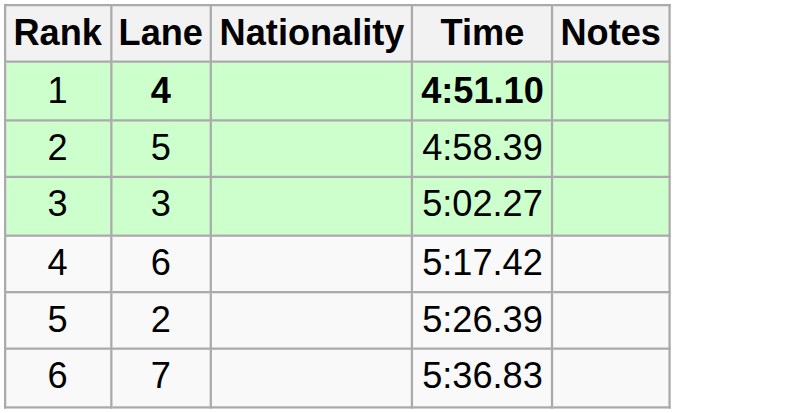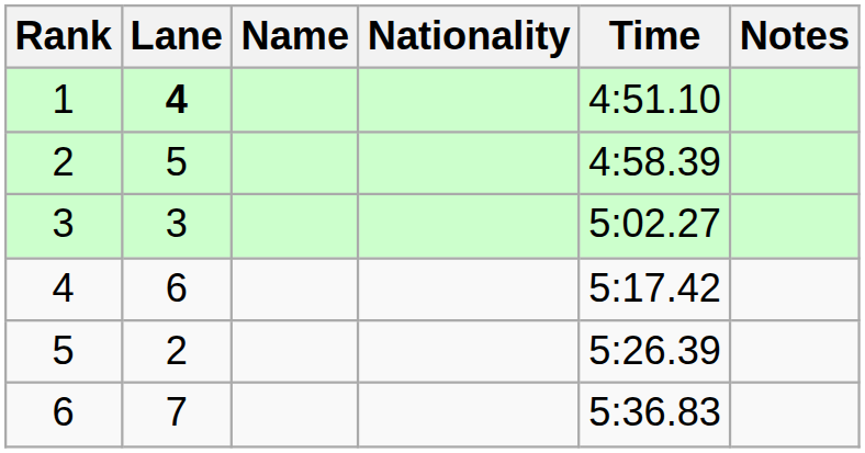 <table class="wikitable sortable" style="text-align:center">
 <tr>
 <th>Rank</th>
 <th>Lane</th>
+<th>Name</th>
 <th>Nationality</th>
 <th>Time</th>
 <th>Notes</th>
 </tr>
 <tr bgcolor=ccffcc>
 <td>1</td>
 <td><strong>4</strong></td>
 <td align=left></td>
-<td><strong>4:51.10</strong></td>
+<td align=left></td>
+<td>4:51.10</td>
 <td><strong></strong></td>
 </tr>
 <tr bgcolor=ccffcc>
 <td>2</td>
 <td>5</td>
+<td align=left></td>
 <td align=left></td>
 <td>4:58.39</td>
 <td><strong></strong></td>
 </tr>
 <tr bgcolor=ccffcc>
 <td>3</td>
 <td>3</td>
 <td align=left></td>
+<td align=left></td>
 <td>5:02.27</td>
 <td><strong></strong></td>
 </tr>
 <tr>
 <td>4</td>
 <td>6</td>
+<td align=left></td>
 <td align=left></td>
 <td>5:17.42</td>
 <td></td>
 </tr>
 <tr>
 <td>5</td>
 <td>2</td>
 <td align=left></td>
+<td align=left></td>
 <td>5:26.39</td>
 <td></td>
 </tr>
 <tr>
 <td>6</td>
 <td>7</td>
 <td align=left></td>
+<td align=left></td>
 <td>5:36.83</td>
 <td></td>
 </tr>
 </table>
